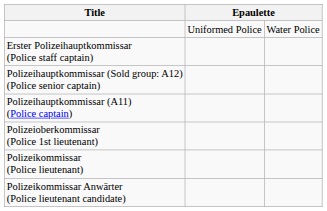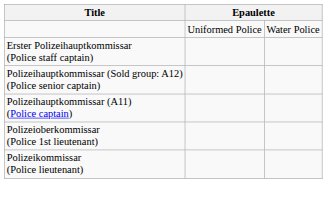 <table border="1" cellspacing="0" cellpadding="5" style="border-collapse:collapse;" class="wikitable">
 <tr>
 <th>Title</th>
 <th colspan="2">Epaulette</th>
 </tr>
 <tr>
 <td></td>
 <td>Uniformed Police</td>
 <td>Water Police</td>
 </tr>
 <tr>
 <td>Erster Polizeihauptkommissar<br>(Police staff captain)</td>
 <td></td>
 <td></td>
 </tr>
 <tr>
 <td>Polizeihauptkommissar (Sold group: A12)<br>(Police senior captain)</td>
 <td></td>
 <td></td>
 </tr>
 <tr>
 <td>Polizeihauptkommissar (A11)<br>(<a href='#'>Police captain</a>)</td>
 <td></td>
 <td></td>
 </tr>
 <tr>
 <td>Polizeioberkommissar<br>(Police 1st lieutenant)</td>
 <td></td>
 <td></td>
 </tr>
 <tr>
 <td>Polizeikommissar<br>(Police lieutenant)</td>
 <td></td>
 <td></td>
 </tr>
-<tr>
-<td>Polizeikommissar Anwärter<br>(Police lieutenant candidate)</td>
-<td></td>
-<td></td>
-</tr>
 </table>
